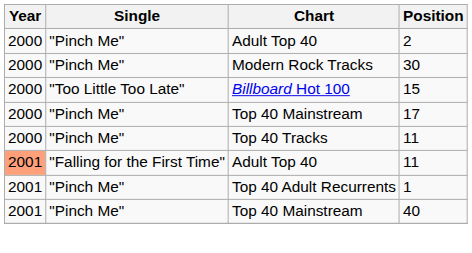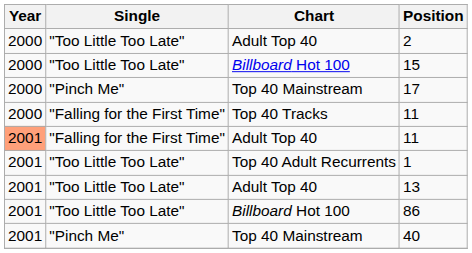 <table class="wikitable">
 <tr>
 <th align="left">Year</th>
 <th align="left">Single</th>
 <th align="left">Chart</th>
 <th align="left">Position</th>
 </tr>
 <tr>
 <td align="left">2000</td>
-<td align="left">"Pinch Me"</td>
+<td align="left">"Too Little Too Late"</td>
 <td align="left">Adult Top 40</td>
 <td align="left">2</td>
-</tr>
-<tr>
-<td align="left">2000</td>
-<td align="left">"Pinch Me"</td>
-<td align="left">Modern Rock Tracks</td>
-<td align="left">30</td>
 </tr>
 <tr>
 <td align="left">2000</td>
 <td align="left">"Too Little Too Late"</td>
 <td align="left"><a href='#'><em>Billboard</em> Hot 100</a></td>
 <td align="left">15</td>
 </tr>
 <tr>
 <td align="left">2000</td>
 <td align="left">"Pinch Me"</td>
 <td align="left">Top 40 Mainstream</td>
 <td align="left">17</td>
 </tr>
 <tr>
 <td align="left">2000</td>
-<td align="left">"Pinch Me"</td>
+<td align="left">"Falling for the First Time"</td>
 <td align="left">Top 40 Tracks</td>
 <td align="left">11</td>
 </tr>
 <tr>
 <td align="left" style="background: lightsalmon;">2001</td>
 <td align="left">"Falling for the First Time"</td>
 <td align="left">Adult Top 40</td>
 <td align="left">11</td>
 </tr>
 <tr>
 <td align="left">2001</td>
-<td align="left">"Pinch Me"</td>
+<td align="left">"Too Little Too Late"</td>
 <td align="left">Top 40 Adult Recurrents</td>
 <td align="left">1</td>
+</tr>
+<tr>
+<td align="left">2001</td>
+<td align="left">"Too Little Too Late"</td>
+<td align="left">Adult Top 40</td>
+<td align="left">13</td>
+</tr>
+<tr>
+<td align="left">2001</td>
+<td align="left">"Too Little Too Late"</td>
+<td align="left"><em>Billboard</em> Hot 100</td>
+<td align="left">86</td>
 </tr>
 <tr>
 <td align="left">2001</td>
 <td align="left">"Pinch Me"</td>
 <td align="left">Top 40 Mainstream</td>
 <td align="left">40</td>
 </tr>
 <tr>
 </tr>
 </table>
